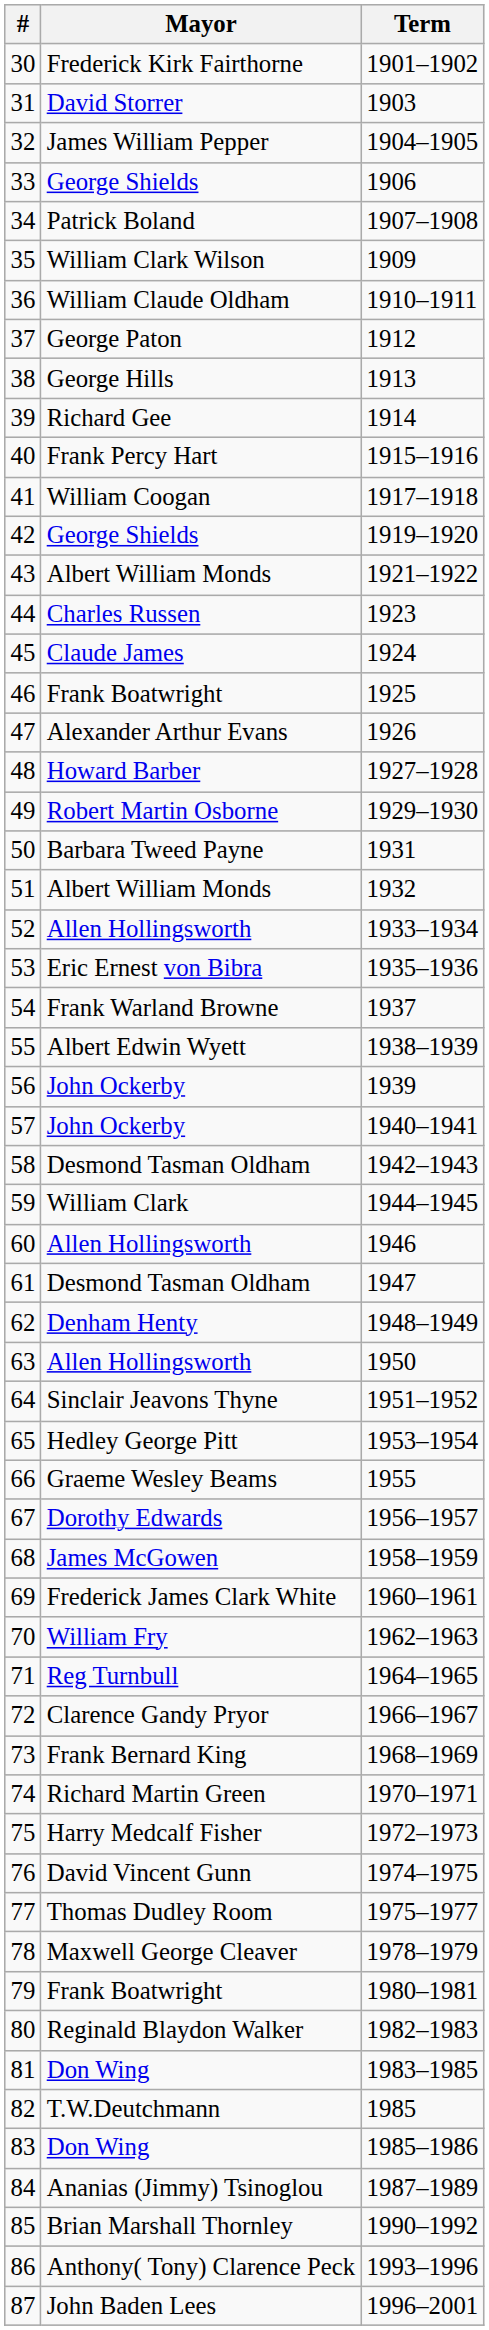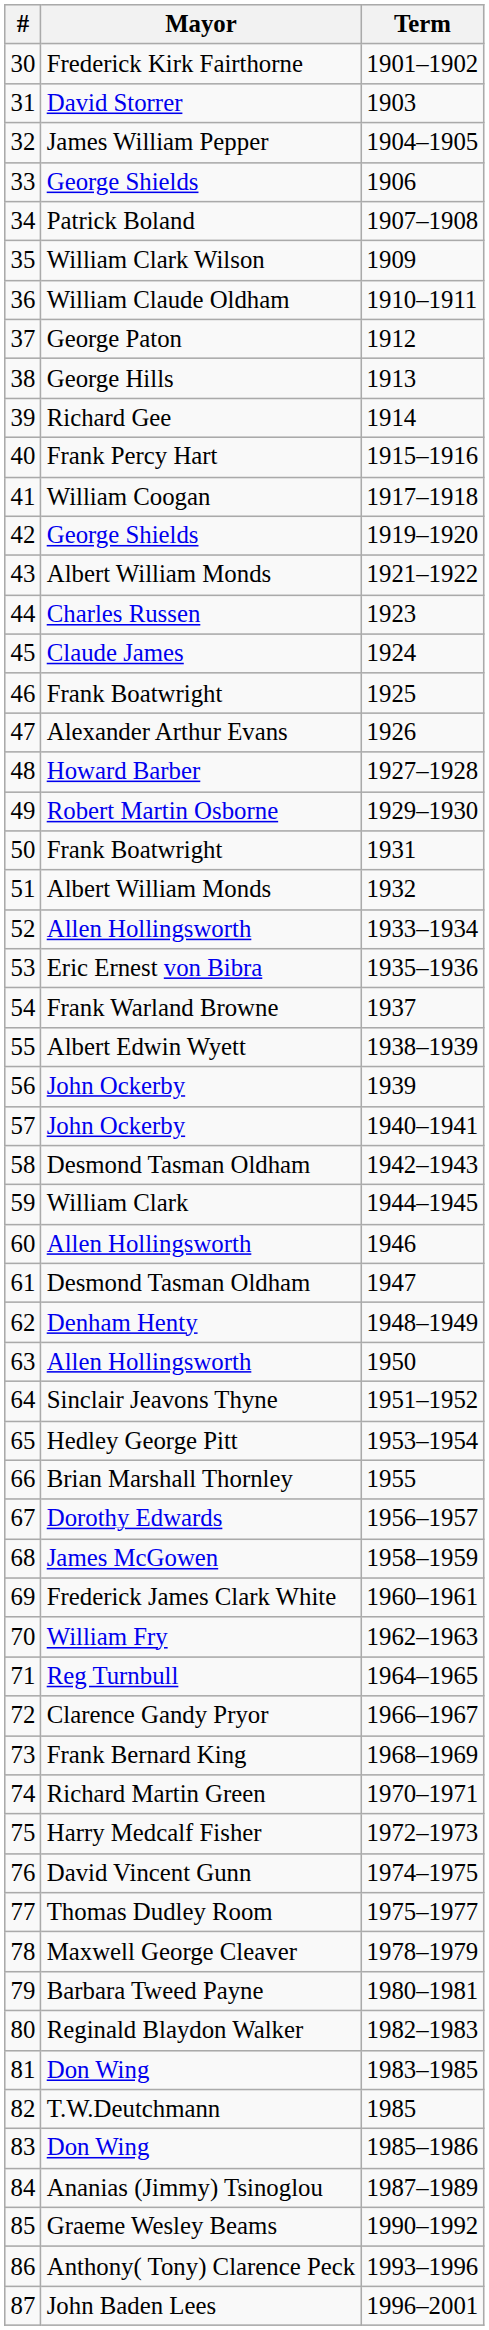 <table class="wikitable">
 <tr>
 <th>#</th>
 <th>Mayor</th>
 <th>Term</th>
 </tr>
 <tr>
 <td>30</td>
 <td>Frederick Kirk Fairthorne</td>
 <td>1901–1902</td>
 </tr>
 <tr>
 <td>31</td>
 <td><a href='#'>David Storrer</a></td>
 <td>1903</td>
 </tr>
 <tr>
 <td>32</td>
 <td>James William Pepper</td>
 <td>1904–1905</td>
 </tr>
 <tr>
 <td>33</td>
 <td><a href='#'>George Shields</a></td>
 <td>1906</td>
 </tr>
 <tr>
 <td>34</td>
 <td>Patrick Boland</td>
 <td>1907–1908</td>
 </tr>
 <tr>
 <td>35</td>
 <td>William Clark Wilson</td>
 <td>1909</td>
 </tr>
 <tr>
 <td>36</td>
 <td>William Claude Oldham</td>
 <td>1910–1911</td>
 </tr>
 <tr>
 <td>37</td>
 <td>George Paton</td>
 <td>1912</td>
 </tr>
 <tr>
 <td>38</td>
 <td>George Hills</td>
 <td>1913</td>
 </tr>
 <tr>
 <td>39</td>
 <td>Richard Gee</td>
 <td>1914</td>
 </tr>
 <tr>
 <td>40</td>
 <td>Frank Percy Hart</td>
 <td>1915–1916</td>
 </tr>
 <tr>
 <td>41</td>
 <td>William Coogan</td>
 <td>1917–1918</td>
 </tr>
 <tr>
 <td>42</td>
 <td><a href='#'>George Shields</a></td>
 <td>1919–1920</td>
 </tr>
 <tr>
 <td>43</td>
 <td>Albert William Monds</td>
 <td>1921–1922</td>
 </tr>
 <tr>
 <td>44</td>
 <td><a href='#'>Charles Russen</a></td>
 <td>1923</td>
 </tr>
 <tr>
 <td>45</td>
 <td><a href='#'>Claude James</a></td>
 <td>1924</td>
 </tr>
 <tr>
 <td>46</td>
 <td>Frank Boatwright</td>
 <td>1925</td>
 </tr>
 <tr>
 <td>47</td>
 <td>Alexander Arthur Evans</td>
 <td>1926</td>
 </tr>
 <tr>
 <td>48</td>
 <td><a href='#'>Howard Barber</a></td>
 <td>1927–1928</td>
 </tr>
 <tr>
 <td>49</td>
 <td><a href='#'>Robert Martin Osborne</a></td>
 <td>1929–1930</td>
 </tr>
 <tr>
 <td>50</td>
-<td>Barbara Tweed Payne</td>
+<td>Frank Boatwright</td>
 <td>1931</td>
 </tr>
 <tr>
 <td>51</td>
 <td>Albert William Monds</td>
 <td>1932</td>
 </tr>
 <tr>
 <td>52</td>
 <td><a href='#'>Allen Hollingsworth</a></td>
 <td>1933–1934</td>
 </tr>
 <tr>
 <td>53</td>
 <td>Eric Ernest <a href='#'>von Bibra</a></td>
 <td>1935–1936</td>
 </tr>
 <tr>
 <td>54</td>
 <td>Frank Warland Browne</td>
 <td>1937</td>
 </tr>
 <tr>
 <td>55</td>
 <td>Albert Edwin Wyett</td>
 <td>1938–1939</td>
 </tr>
 <tr>
 <td>56</td>
 <td><a href='#'>John Ockerby</a></td>
 <td>1939</td>
 </tr>
 <tr>
 <td>57</td>
 <td><a href='#'>John Ockerby</a></td>
 <td>1940–1941</td>
 </tr>
 <tr>
 <td>58</td>
 <td>Desmond Tasman Oldham</td>
 <td>1942–1943</td>
 </tr>
 <tr>
 <td>59</td>
 <td>William Clark</td>
 <td>1944–1945</td>
 </tr>
 <tr>
 <td>60</td>
 <td><a href='#'>Allen Hollingsworth</a></td>
 <td>1946</td>
 </tr>
 <tr>
 <td>61</td>
 <td>Desmond Tasman Oldham</td>
 <td>1947</td>
 </tr>
 <tr>
 <td>62</td>
 <td><a href='#'>Denham Henty</a></td>
 <td>1948–1949</td>
 </tr>
 <tr>
 <td>63</td>
 <td><a href='#'>Allen Hollingsworth</a></td>
 <td>1950</td>
 </tr>
 <tr>
 <td>64</td>
 <td>Sinclair Jeavons Thyne</td>
 <td>1951–1952</td>
 </tr>
 <tr>
 <td>65</td>
 <td>Hedley George Pitt</td>
 <td>1953–1954</td>
 </tr>
 <tr>
 <td>66</td>
-<td>Graeme Wesley Beams</td>
+<td>Brian Marshall Thornley</td>
 <td>1955</td>
 </tr>
 <tr>
 <td>67</td>
 <td><a href='#'>Dorothy Edwards</a></td>
 <td>1956–1957</td>
 </tr>
 <tr>
 <td>68</td>
 <td><a href='#'>James McGowen</a></td>
 <td>1958–1959</td>
 </tr>
 <tr>
 <td>69</td>
 <td>Frederick James Clark White</td>
 <td>1960–1961</td>
 </tr>
 <tr>
 <td>70</td>
 <td><a href='#'>William Fry</a></td>
 <td>1962–1963</td>
 </tr>
 <tr>
 <td>71</td>
 <td><a href='#'>Reg Turnbull</a></td>
 <td>1964–1965</td>
 </tr>
 <tr>
 <td>72</td>
 <td>Clarence Gandy Pryor</td>
 <td>1966–1967</td>
 </tr>
 <tr>
 <td>73</td>
 <td>Frank Bernard King</td>
 <td>1968–1969</td>
 </tr>
 <tr>
 <td>74</td>
 <td>Richard Martin Green</td>
 <td>1970–1971</td>
 </tr>
 <tr>
 <td>75</td>
 <td>Harry Medcalf Fisher</td>
 <td>1972–1973</td>
 </tr>
 <tr>
 <td>76</td>
 <td>David Vincent Gunn</td>
 <td>1974–1975</td>
 </tr>
 <tr>
 <td>77</td>
 <td>Thomas Dudley Room</td>
 <td>1975–1977</td>
 </tr>
 <tr>
 <td>78</td>
 <td>Maxwell George Cleaver</td>
 <td>1978–1979</td>
 </tr>
 <tr>
 <td>79</td>
-<td>Frank Boatwright</td>
+<td>Barbara Tweed Payne</td>
 <td>1980–1981</td>
 </tr>
 <tr>
 <td>80</td>
 <td>Reginald Blaydon Walker</td>
 <td>1982–1983</td>
 </tr>
 <tr>
 <td>81</td>
 <td><a href='#'>Don Wing</a></td>
 <td>1983–1985</td>
 </tr>
 <tr>
 <td>82</td>
 <td>T.W.Deutchmann</td>
 <td>1985</td>
 </tr>
 <tr>
 <td>83</td>
 <td><a href='#'>Don Wing</a></td>
 <td>1985–1986</td>
 </tr>
 <tr>
 <td>84</td>
 <td>Ananias (Jimmy) Tsinoglou</td>
 <td>1987–1989</td>
 </tr>
 <tr>
 <td>85</td>
-<td>Brian Marshall Thornley</td>
+<td>Graeme Wesley Beams</td>
 <td>1990–1992</td>
 </tr>
 <tr>
 <td>86</td>
 <td>Anthony( Tony) Clarence Peck</td>
 <td>1993–1996</td>
 </tr>
 <tr>
 <td>87</td>
 <td>John Baden Lees</td>
 <td>1996–2001</td>
 </tr>
 </table>
